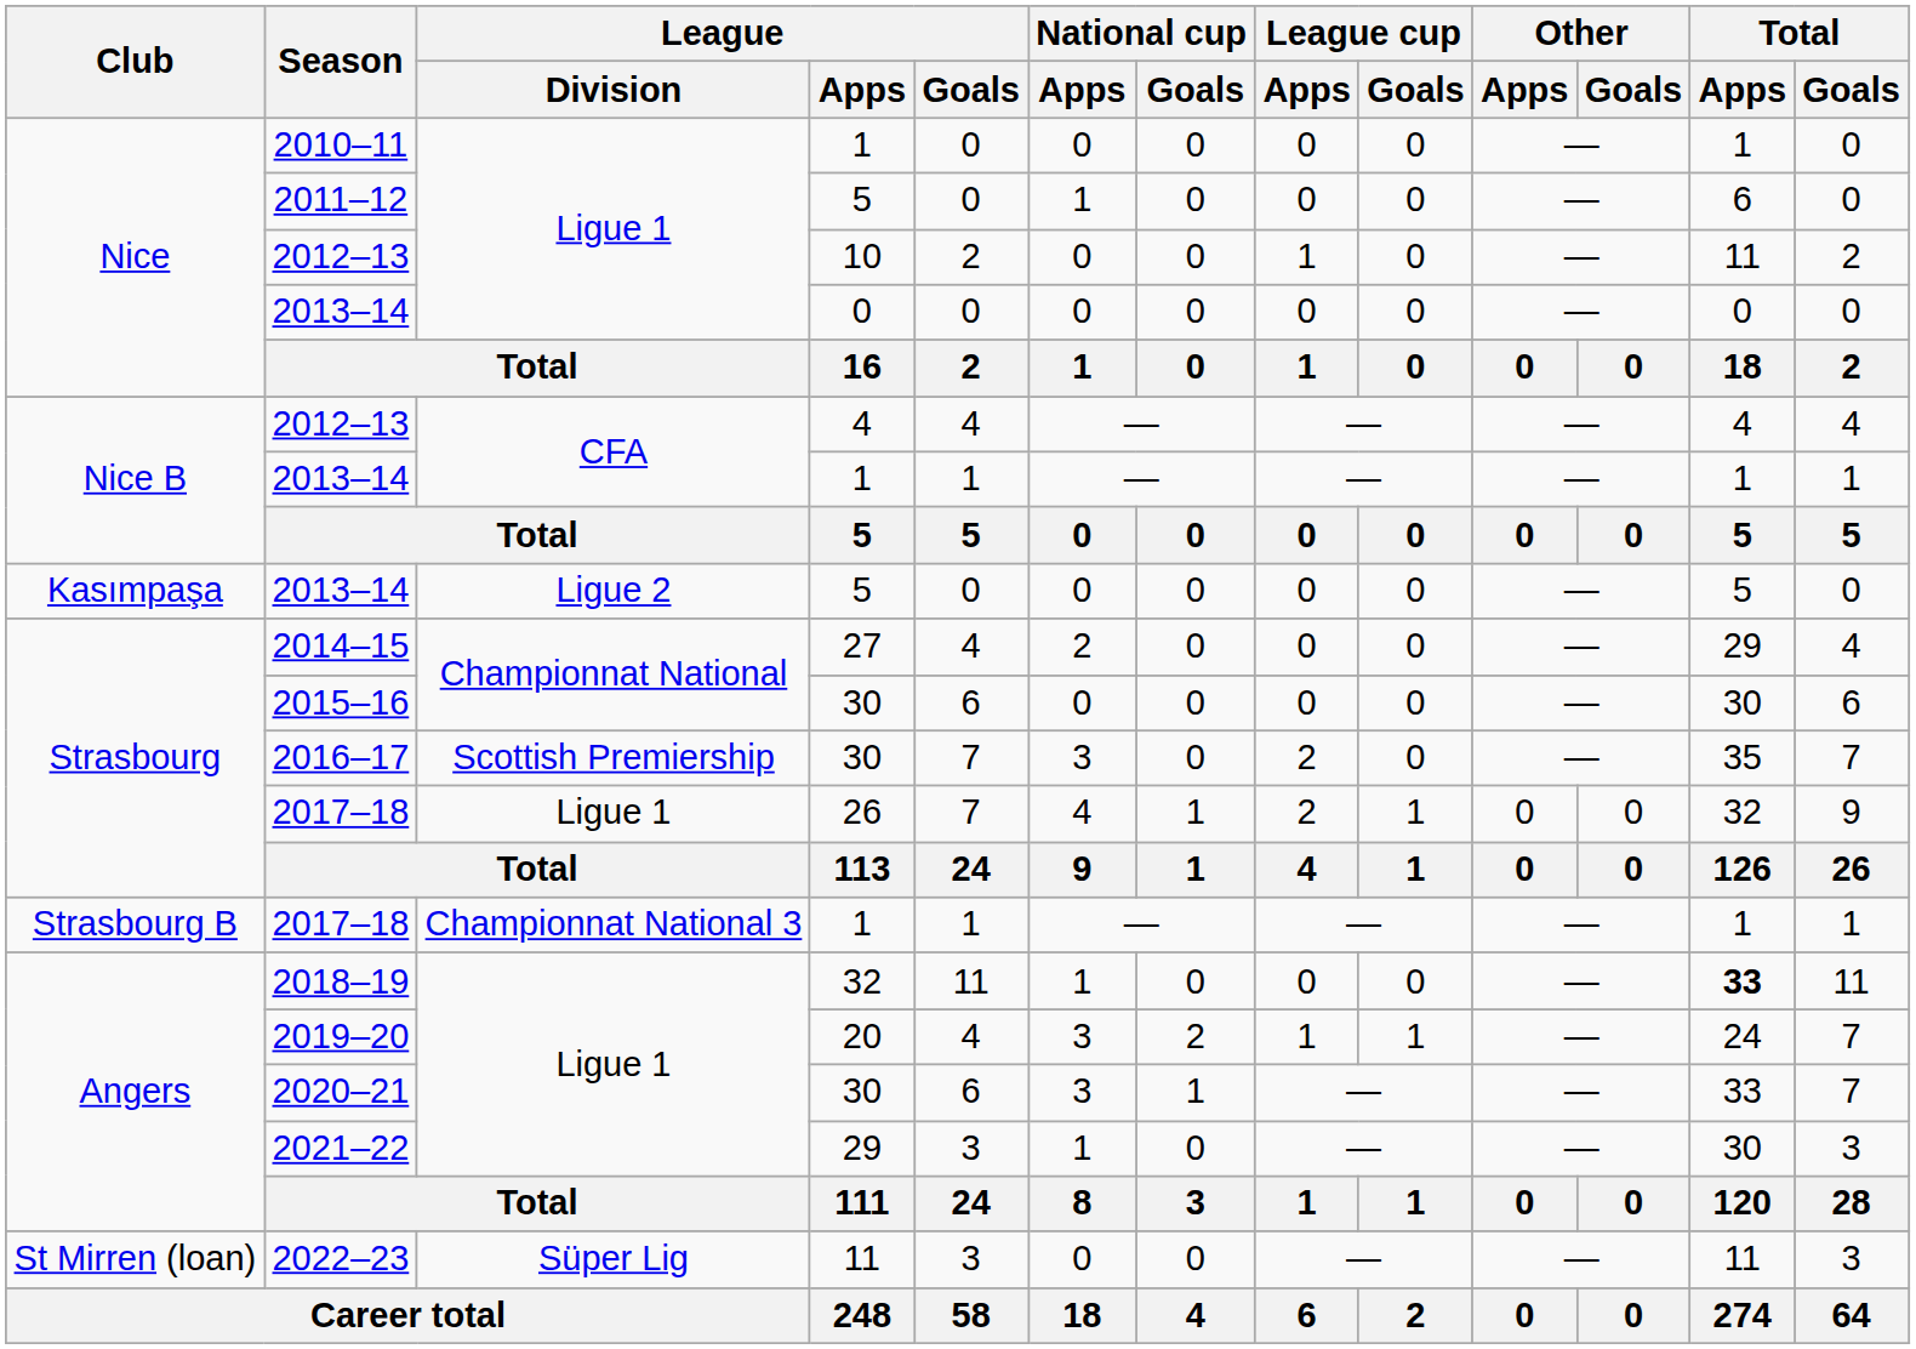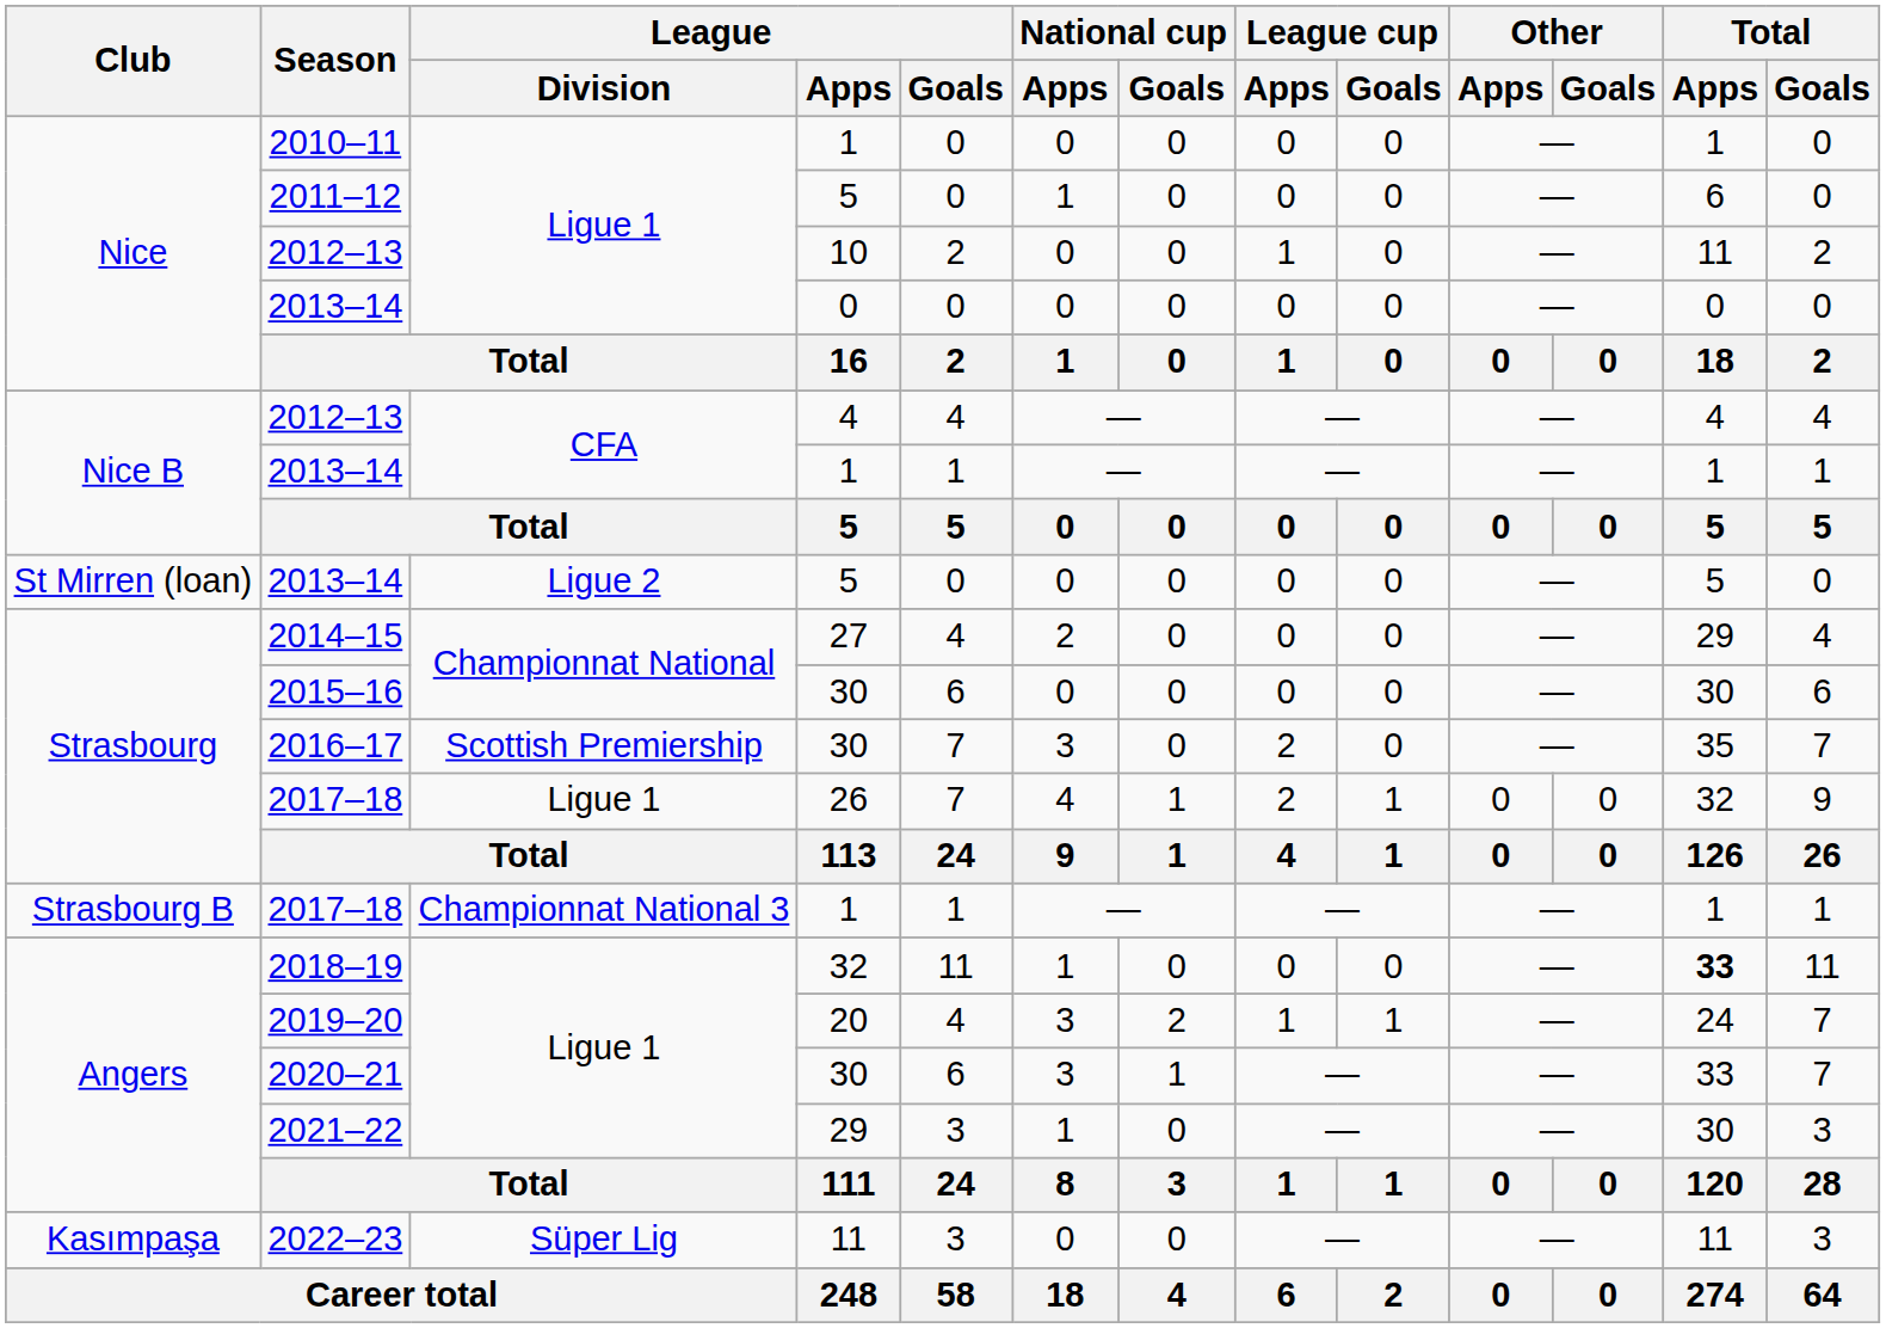 <table class="wikitable" style="text-align: center">
 <tr>
 <th rowspan="2">Club</th>
 <th rowspan="2">Season</th>
 <th colspan="3">League</th>
 <th colspan="2">National cup</th>
 <th colspan="2">League cup</th>
 <th colspan="2">Other</th>
 <th colspan="2">Total</th>
 </tr>
 <tr>
 <th>Division</th>
 <th>Apps</th>
 <th>Goals</th>
 <th>Apps</th>
 <th>Goals</th>
 <th>Apps</th>
 <th>Goals</th>
 <th>Apps</th>
 <th>Goals</th>
 <th>Apps</th>
 <th>Goals</th>
 </tr>
 <tr>
 <td rowspan="5"><a href='#'>Nice</a></td>
 <td><a href='#'>2010–11</a></td>
 <td rowspan="4"><a href='#'>Ligue 1</a></td>
 <td>1</td>
 <td>0</td>
 <td>0</td>
 <td>0</td>
 <td>0</td>
 <td>0</td>
 <td colspan="2">—</td>
 <td>1</td>
 <td>0</td>
 </tr>
 <tr>
 <td><a href='#'>2011–12</a></td>
 <td>5</td>
 <td>0</td>
 <td>1</td>
 <td>0</td>
 <td>0</td>
 <td>0</td>
 <td colspan="2">—</td>
 <td>6</td>
 <td>0</td>
 </tr>
 <tr>
 <td><a href='#'>2012–13</a></td>
 <td>10</td>
 <td>2</td>
 <td>0</td>
 <td>0</td>
 <td>1</td>
 <td>0</td>
 <td colspan="2">—</td>
 <td>11</td>
 <td>2</td>
 </tr>
 <tr>
 <td><a href='#'>2013–14</a></td>
 <td>0</td>
 <td>0</td>
 <td>0</td>
 <td>0</td>
 <td>0</td>
 <td>0</td>
 <td colspan="2">—</td>
 <td>0</td>
 <td>0</td>
 </tr>
 <tr>
 <th colspan="2">Total</th>
 <th>16</th>
 <th>2</th>
 <th>1</th>
 <th>0</th>
 <th>1</th>
 <th>0</th>
 <th>0</th>
 <th>0</th>
 <th>18</th>
 <th>2</th>
 </tr>
 <tr>
 <td rowspan="3"><a href='#'>Nice B</a></td>
 <td><a href='#'>2012–13</a></td>
 <td rowspan="2"><a href='#'>CFA</a></td>
 <td>4</td>
 <td>4</td>
 <td colspan="2">—</td>
 <td colspan="2">—</td>
 <td colspan="2">—</td>
 <td>4</td>
 <td>4</td>
 </tr>
 <tr>
 <td><a href='#'>2013–14</a></td>
 <td>1</td>
 <td>1</td>
 <td colspan="2">—</td>
 <td colspan="2">—</td>
 <td colspan="2">—</td>
 <td>1</td>
 <td>1</td>
 </tr>
 <tr>
 <th colspan="2">Total</th>
 <th>5</th>
 <th>5</th>
 <th>0</th>
 <th>0</th>
 <th>0</th>
 <th>0</th>
 <th>0</th>
 <th>0</th>
 <th>5</th>
 <th>5</th>
 </tr>
 <tr>
-<td><a href='#'>Kasımpaşa</a></td>
+<td><a href='#'>St Mirren</a> (loan)</td>
 <td><a href='#'>2013–14</a></td>
 <td><a href='#'>Ligue 2</a></td>
 <td>5</td>
 <td>0</td>
 <td>0</td>
 <td>0</td>
 <td>0</td>
 <td>0</td>
 <td colspan="2">—</td>
 <td>5</td>
 <td>0</td>
 </tr>
 <tr>
 <td rowspan="5"><a href='#'>Strasbourg</a></td>
 <td><a href='#'>2014–15</a></td>
 <td rowspan="2"><a href='#'>Championnat National</a></td>
 <td>27</td>
 <td>4</td>
 <td>2</td>
 <td>0</td>
 <td>0</td>
 <td>0</td>
 <td colspan="2">—</td>
 <td>29</td>
 <td>4</td>
 </tr>
 <tr>
 <td><a href='#'>2015–16</a></td>
 <td>30</td>
 <td>6</td>
 <td>0</td>
 <td>0</td>
 <td>0</td>
 <td>0</td>
 <td colspan="2">—</td>
 <td>30</td>
 <td>6</td>
 </tr>
 <tr>
 <td><a href='#'>2016–17</a></td>
 <td><a href='#'>Scottish Premiership</a></td>
 <td>30</td>
 <td>7</td>
 <td>3</td>
 <td>0</td>
 <td>2</td>
 <td>0</td>
 <td colspan="2">—</td>
 <td>35</td>
 <td>7</td>
 </tr>
 <tr>
 <td><a href='#'>2017–18</a></td>
 <td>Ligue 1</td>
 <td>26</td>
 <td>7</td>
 <td>4</td>
 <td>1</td>
 <td>2</td>
 <td>1</td>
 <td>0</td>
 <td>0</td>
 <td>32</td>
 <td>9</td>
 </tr>
 <tr>
 <th colspan="2">Total</th>
 <th>113</th>
 <th>24</th>
 <th>9</th>
 <th>1</th>
 <th>4</th>
 <th>1</th>
 <th>0</th>
 <th>0</th>
 <th>126</th>
 <th>26</th>
 </tr>
 <tr>
 <td><a href='#'>Strasbourg B</a></td>
 <td><a href='#'>2017–18</a></td>
 <td><a href='#'>Championnat National 3</a></td>
 <td>1</td>
 <td>1</td>
 <td colspan="2">—</td>
 <td colspan="2">—</td>
 <td colspan="2">—</td>
 <td>1</td>
 <td>1</td>
 </tr>
 <tr>
 <td rowspan="5"><a href='#'>Angers</a></td>
 <td><a href='#'>2018–19</a></td>
 <td rowspan="4">Ligue 1</td>
 <td>32</td>
 <td>11</td>
 <td>1</td>
 <td>0</td>
 <td>0</td>
 <td>0</td>
 <td colspan="2">—</td>
 <td><strong>33</strong></td>
 <td>11</td>
 </tr>
 <tr>
 <td><a href='#'>2019–20</a></td>
 <td>20</td>
 <td>4</td>
 <td>3</td>
 <td>2</td>
 <td>1</td>
 <td>1</td>
 <td colspan="2">—</td>
 <td>24</td>
 <td>7</td>
 </tr>
 <tr>
 <td><a href='#'>2020–21</a></td>
 <td>30</td>
 <td>6</td>
 <td>3</td>
 <td>1</td>
 <td colspan="2">—</td>
 <td colspan="2">—</td>
 <td>33</td>
 <td>7</td>
 </tr>
 <tr>
 <td><a href='#'>2021–22</a></td>
 <td>29</td>
 <td>3</td>
 <td>1</td>
 <td>0</td>
 <td colspan="2">—</td>
 <td colspan="2">—</td>
 <td>30</td>
 <td>3</td>
 </tr>
 <tr>
 <th colspan="2">Total</th>
 <th>111</th>
 <th>24</th>
 <th>8</th>
 <th>3</th>
 <th>1</th>
 <th>1</th>
 <th>0</th>
 <th>0</th>
 <th>120</th>
 <th>28</th>
 </tr>
 <tr>
-<td><a href='#'>St Mirren</a> (loan)</td>
+<td><a href='#'>Kasımpaşa</a></td>
 <td><a href='#'>2022–23</a></td>
 <td><a href='#'>Süper Lig</a></td>
 <td>11</td>
 <td>3</td>
 <td>0</td>
 <td>0</td>
 <td colspan="2">—</td>
 <td colspan="2">—</td>
 <td>11</td>
 <td>3</td>
 </tr>
 <tr>
 <th colspan="3">Career total</th>
 <th>248</th>
 <th>58</th>
 <th>18</th>
 <th>4</th>
 <th>6</th>
 <th>2</th>
 <th>0</th>
 <th>0</th>
 <th>274</th>
 <th>64</th>
 </tr>
 </table>
